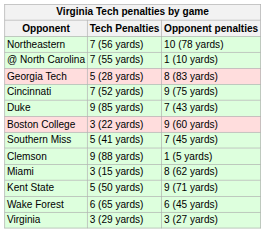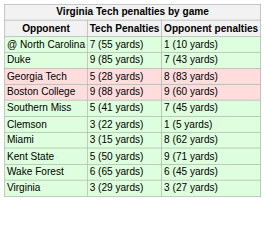 <table class="wikitable" align="right">
 <tr>
 <th colspan=3 align=center>Virginia Tech penalties by game</th>
 </tr>
 <tr>
 <th>Opponent</th>
 <th>Tech Penalties</th>
 <th>Opponent penalties</th>
 </tr>
 <tr style="background: #ddffdd;">
-<td>Northeastern</td>
-<td>7 (56 yards)</td>
-<td>10 (78 yards)</td>
-</tr>
-<tr style="background: #ddffdd;">
 <td>@ North Carolina</td>
 <td>7 (55 yards)</td>
 <td>1 (10 yards)</td>
-</tr>
-<tr style="background: #ffdddd;">
-<td>Georgia Tech</td>
-<td>5 (28 yards)</td>
-<td>8 (83 yards)</td>
-</tr>
-<tr style="background: #ddffdd;">
-<td>Cincinnati</td>
-<td>7 (52 yards)</td>
-<td>9 (75 yards)</td>
 </tr>
 <tr style="background: #ddffdd;">
 <td>Duke</td>
 <td>9 (85 yards)</td>
 <td>7 (43 yards)</td>
 </tr>
 <tr style="background: #ffdddd;">
+<td>Georgia Tech</td>
+<td>5 (28 yards)</td>
+<td>8 (83 yards)</td>
+</tr>
+<tr style="background: #ffdddd;">
 <td>Boston College</td>
-<td>3 (22 yards)</td>
+<td>9 (88 yards)</td>
 <td>9 (60 yards)</td>
 </tr>
 <tr style="background: #ddffdd;">
 <td>Southern Miss</td>
 <td>5 (41 yards)</td>
 <td>7 (45 yards)</td>
 </tr>
 <tr style="background: #ddffdd;">
 <td>Clemson</td>
-<td>9 (88 yards)</td>
+<td>3 (22 yards)</td>
 <td>1 (5 yards)</td>
 </tr>
 <tr style="background: #ddffdd;">
 <td>Miami</td>
 <td>3 (15 yards)</td>
 <td>8 (62 yards)</td>
 </tr>
 <tr style="background: #ddffdd;">
 <td>Kent State</td>
 <td>5 (50 yards)</td>
 <td>9 (71 yards)</td>
 </tr>
 <tr style="background: #ddffdd;">
 <td>Wake Forest</td>
 <td>6 (65 yards)</td>
 <td>6 (45 yards)</td>
 </tr>
 <tr style="background: #ddffdd;">
 <td>Virginia</td>
 <td>3 (29 yards)</td>
 <td>3 (27 yards)</td>
 </tr>
 </table>
